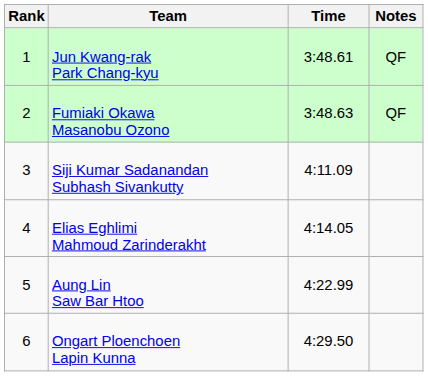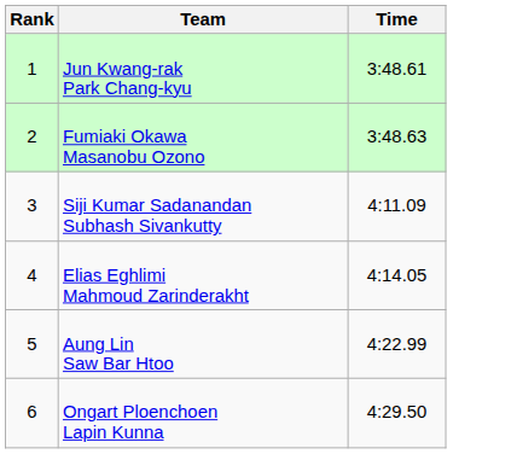 <table class=wikitable style="text-align:center">
 <tr>
 <th width=40>Rank</th>
 <th width=250>Team</th>
 <th width=80>Time</th>
-<th width=50>Notes</th>
 </tr>
 <tr bgcolor="ccffcc">
 <td>1</td>
 <td align=left><br><a href='#'>Jun Kwang-rak</a><br><a href='#'>Park Chang-kyu</a></td>
 <td>3:48.61</td>
-<td>QF</td>
 </tr>
 <tr bgcolor="ccffcc">
 <td>2</td>
 <td align=left><br><a href='#'>Fumiaki Okawa</a><br><a href='#'>Masanobu Ozono</a></td>
 <td>3:48.63</td>
-<td>QF</td>
 </tr>
 <tr>
 <td>3</td>
 <td align=left><br><a href='#'>Siji Kumar Sadanandan</a><br><a href='#'>Subhash Sivankutty</a></td>
 <td>4:11.09</td>
-<td></td>
 </tr>
 <tr>
 <td>4</td>
 <td align=left><br><a href='#'>Elias Eghlimi</a><br><a href='#'>Mahmoud Zarinderakht</a></td>
 <td>4:14.05</td>
-<td></td>
 </tr>
 <tr>
 <td>5</td>
 <td align=left><br><a href='#'>Aung Lin</a><br><a href='#'>Saw Bar Htoo</a></td>
 <td>4:22.99</td>
-<td></td>
 </tr>
 <tr>
 <td>6</td>
 <td align=left><br><a href='#'>Ongart Ploenchoen</a><br><a href='#'>Lapin Kunna</a></td>
 <td>4:29.50</td>
-<td></td>
 </tr>
 </table>
